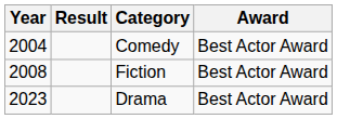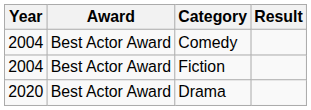 <table class="wikitable sortable">
 <tr>
 <th>Year</th>
+<th>Award</th>
+<th>Category</th>
 <th>Result</th>
-<th>Category</th>
-<th>Award</th>
 </tr>
 <tr>
 <td>2004</td>
+<td>Best Actor Award</td>
+<td>Comedy</td>
 <td><br></td>
-<td>Comedy</td>
-<td>Best Actor Award</td>
 </tr>
 <tr>
-<td>2008</td>
+<td>2004</td>
+<td>Best Actor Award</td>
+<td>Fiction</td>
 <td></td>
-<td>Fiction</td>
-<td>Best Actor Award</td>
 </tr>
 <tr>
-<td>2023</td>
+<td>2020</td>
+<td>Best Actor Award</td>
+<td>Drama</td>
 <td></td>
-<td>Drama</td>
-<td>Best Actor Award</td>
 </tr>
 </table>
